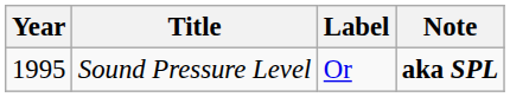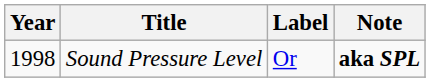 <table class="wikitable">
 <tr>
 <th>Year</th>
 <th>Title</th>
 <th>Label</th>
 <th>Note</th>
 </tr>
 <tr>
-<td>1995</td>
+<td>1998</td>
 <td><em>Sound Pressure Level</em></td>
 <td><a href='#'>Or</a></td>
 <td><strong>aka <em>SPL</em></strong></td>
 </tr>
 </table>
